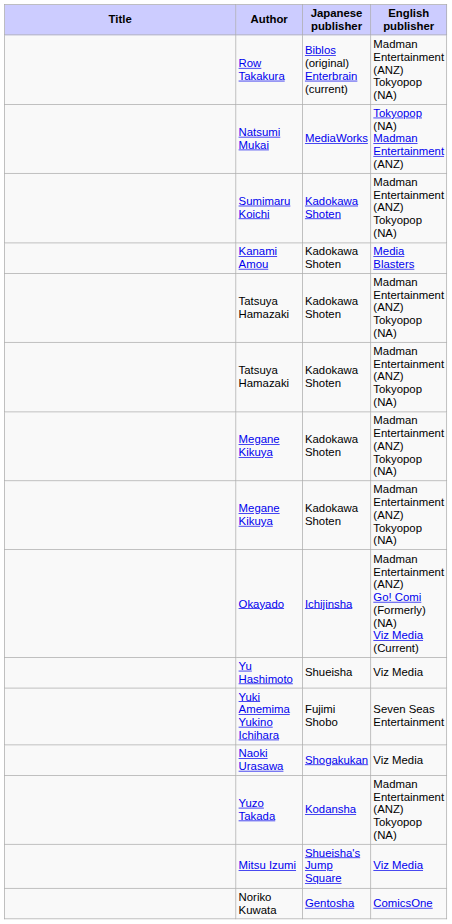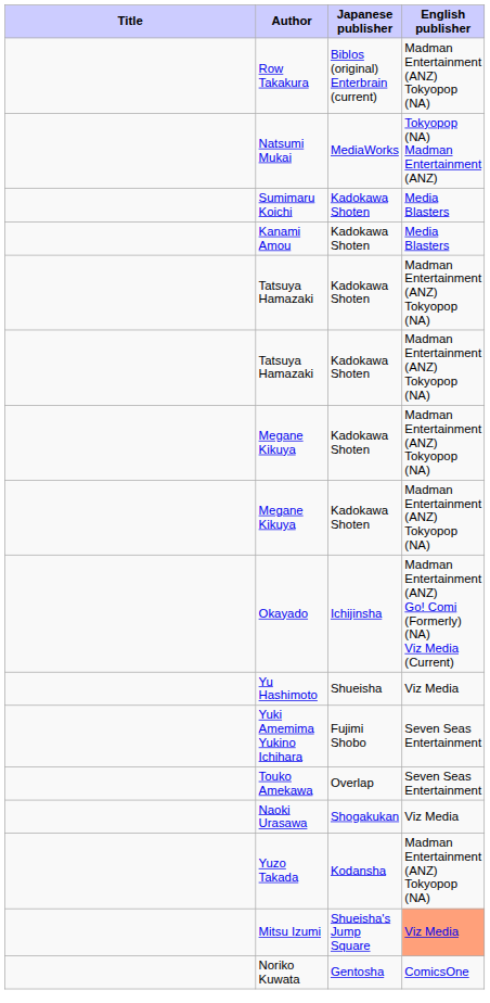 <table class="wikitable" style="width: 100%;">
 <tr>
 <th style="background: #ccf;">Title</th>
 <th style="background: #ccf; width: 15%;">Author</th>
 <th style="background: #ccf; width: 15%;">Japanese publisher</th>
 <th style="background: #ccf; width: 15%;">English publisher</th>
 </tr>
 <tr>
 <td></td>
 <td><a href='#'>Row Takakura</a></td>
 <td><a href='#'>Biblos</a> (original)<br><a href='#'>Enterbrain</a> (current)</td>
 <td>Madman Entertainment (ANZ)<br>Tokyopop (NA)</td>
 </tr>
 <tr>
 <td></td>
 <td><a href='#'>Natsumi Mukai</a></td>
 <td><a href='#'>MediaWorks</a></td>
 <td><a href='#'>Tokyopop</a> (NA) <br> <a href='#'>Madman Entertainment</a> (ANZ)</td>
 </tr>
 <tr>
 <td></td>
 <td><a href='#'>Sumimaru Koichi</a></td>
 <td><a href='#'>Kadokawa Shoten</a></td>
-<td>Madman Entertainment (ANZ)<br>Tokyopop (NA)</td>
+<td><a href='#'>Media Blasters</a></td>
 </tr>
 <tr>
 <td></td>
 <td><a href='#'>Kanami Amou</a></td>
 <td>Kadokawa Shoten</td>
 <td><a href='#'>Media Blasters</a></td>
 </tr>
 <tr>
 <td></td>
 <td>Tatsuya Hamazaki</td>
 <td>Kadokawa Shoten</td>
 <td>Madman Entertainment (ANZ)<br>Tokyopop (NA)</td>
 </tr>
 <tr>
 <td></td>
 <td>Tatsuya Hamazaki</td>
 <td>Kadokawa Shoten</td>
 <td>Madman Entertainment (ANZ)<br>Tokyopop (NA)</td>
 </tr>
 <tr>
 <td></td>
 <td><a href='#'>Megane Kikuya</a></td>
 <td>Kadokawa Shoten</td>
 <td>Madman Entertainment (ANZ)<br>Tokyopop (NA)</td>
 </tr>
 <tr>
 <td></td>
 <td><a href='#'>Megane Kikuya</a></td>
 <td>Kadokawa Shoten</td>
 <td>Madman Entertainment (ANZ)<br>Tokyopop (NA)</td>
 </tr>
 <tr>
 <td></td>
 <td><a href='#'>Okayado</a></td>
 <td><a href='#'>Ichijinsha</a></td>
 <td>Madman Entertainment (ANZ)<br><a href='#'>Go! Comi</a> (Formerly) (NA)<br><a href='#'>Viz Media</a> (Current)<br></td>
 </tr>
 <tr>
 <td></td>
 <td><a href='#'>Yu Hashimoto</a></td>
 <td>Shueisha</td>
 <td>Viz Media</td>
 </tr>
 <tr>
 <td></td>
 <td><a href='#'>Yuki Amemima</a><br><a href='#'>Yukino Ichihara</a></td>
 <td>Fujimi Shobo</td>
 <td>Seven Seas Entertainment</td>
 </tr>
 <tr>
 <td></td>
+<td><a href='#'>Touko Amekawa</a></td>
+<td>Overlap</td>
+<td>Seven Seas Entertainment</td>
+</tr>
+<tr>
+<td></td>
 <td><a href='#'>Naoki Urasawa</a></td>
 <td><a href='#'>Shogakukan</a></td>
 <td>Viz Media</td>
 </tr>
 <tr>
 <td></td>
 <td><a href='#'>Yuzo Takada</a></td>
 <td><a href='#'>Kodansha</a></td>
 <td>Madman Entertainment (ANZ)<br>Tokyopop (NA)</td>
 </tr>
 <tr>
 <td></td>
 <td><a href='#'>Mitsu Izumi</a></td>
 <td><a href='#'>Shueisha's Jump Square</a></td>
-<td><a href='#'>Viz Media</a></td>
+<td style="background: lightsalmon;"><a href='#'>Viz Media</a></td>
 </tr>
 <tr>
 <td></td>
 <td>Noriko Kuwata</td>
 <td><a href='#'>Gentosha</a></td>
 <td><a href='#'>ComicsOne</a></td>
 </tr>
 </table>
